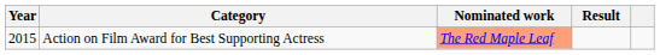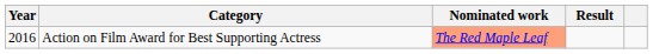 <table class="wikitable">
 <tr>
 <th>Year</th>
 <th width="450">Category</th>
 <th width="148">Nominated work</th>
 <th width="60">Result</th>
 <th width="20" class="unsortable"></th>
 </tr>
 <tr>
-<td>2015</td>
+<td>2016</td>
 <td>Action on Film Award for Best Supporting Actress</td>
 <td style="background: lightsalmon;"><em><a href='#'>The Red Maple Leaf</a></em></td>
 <td></td>
 <td></td>
 </tr>
 </table>
